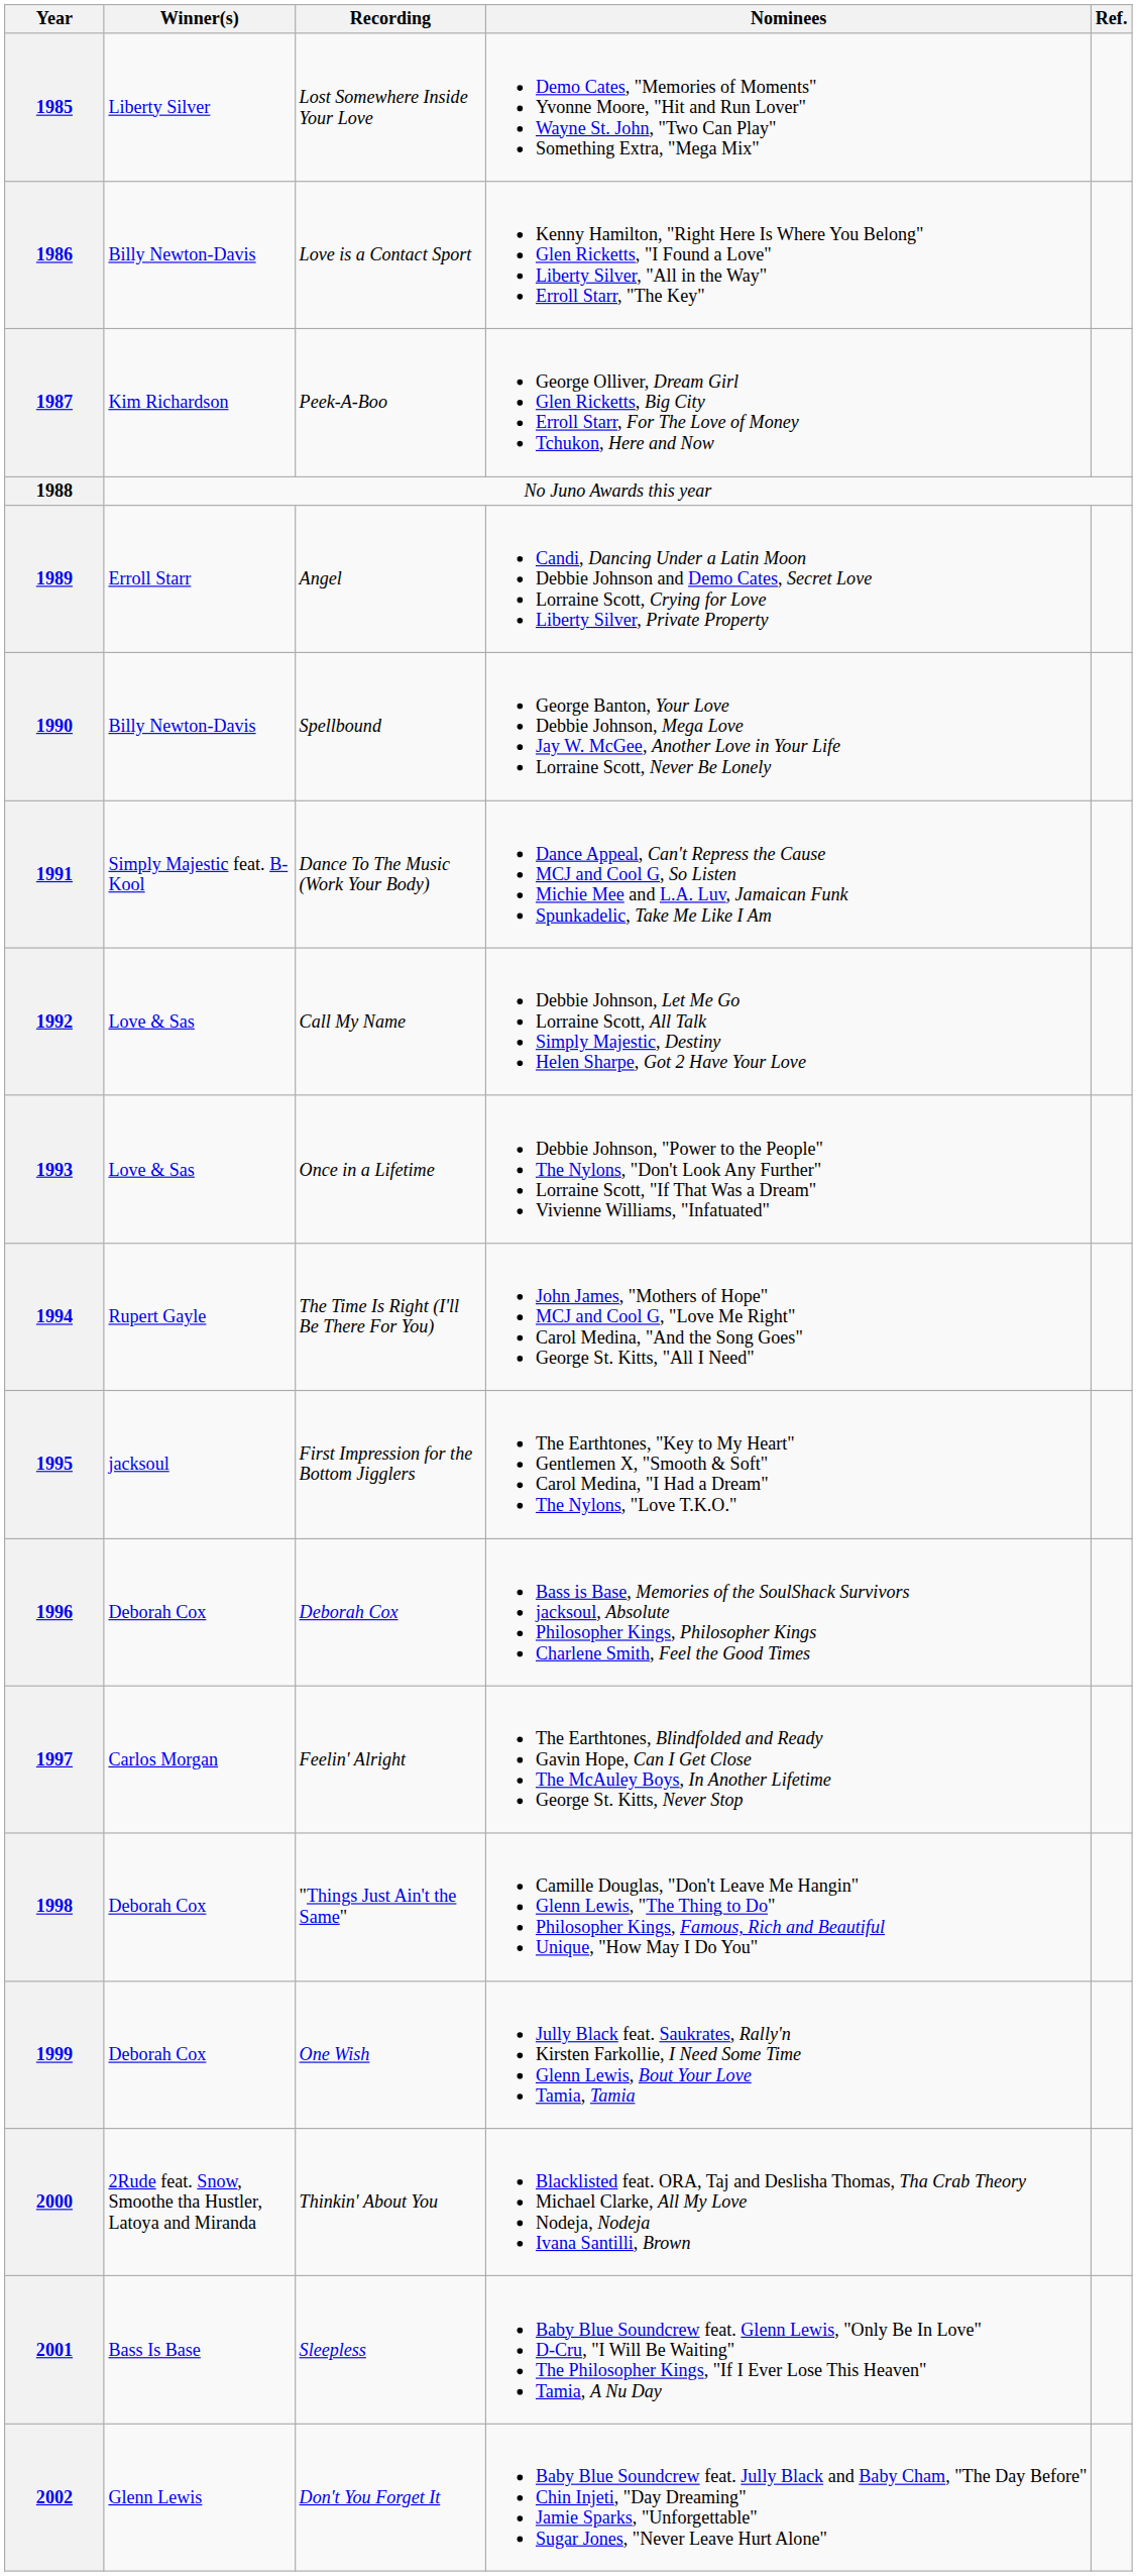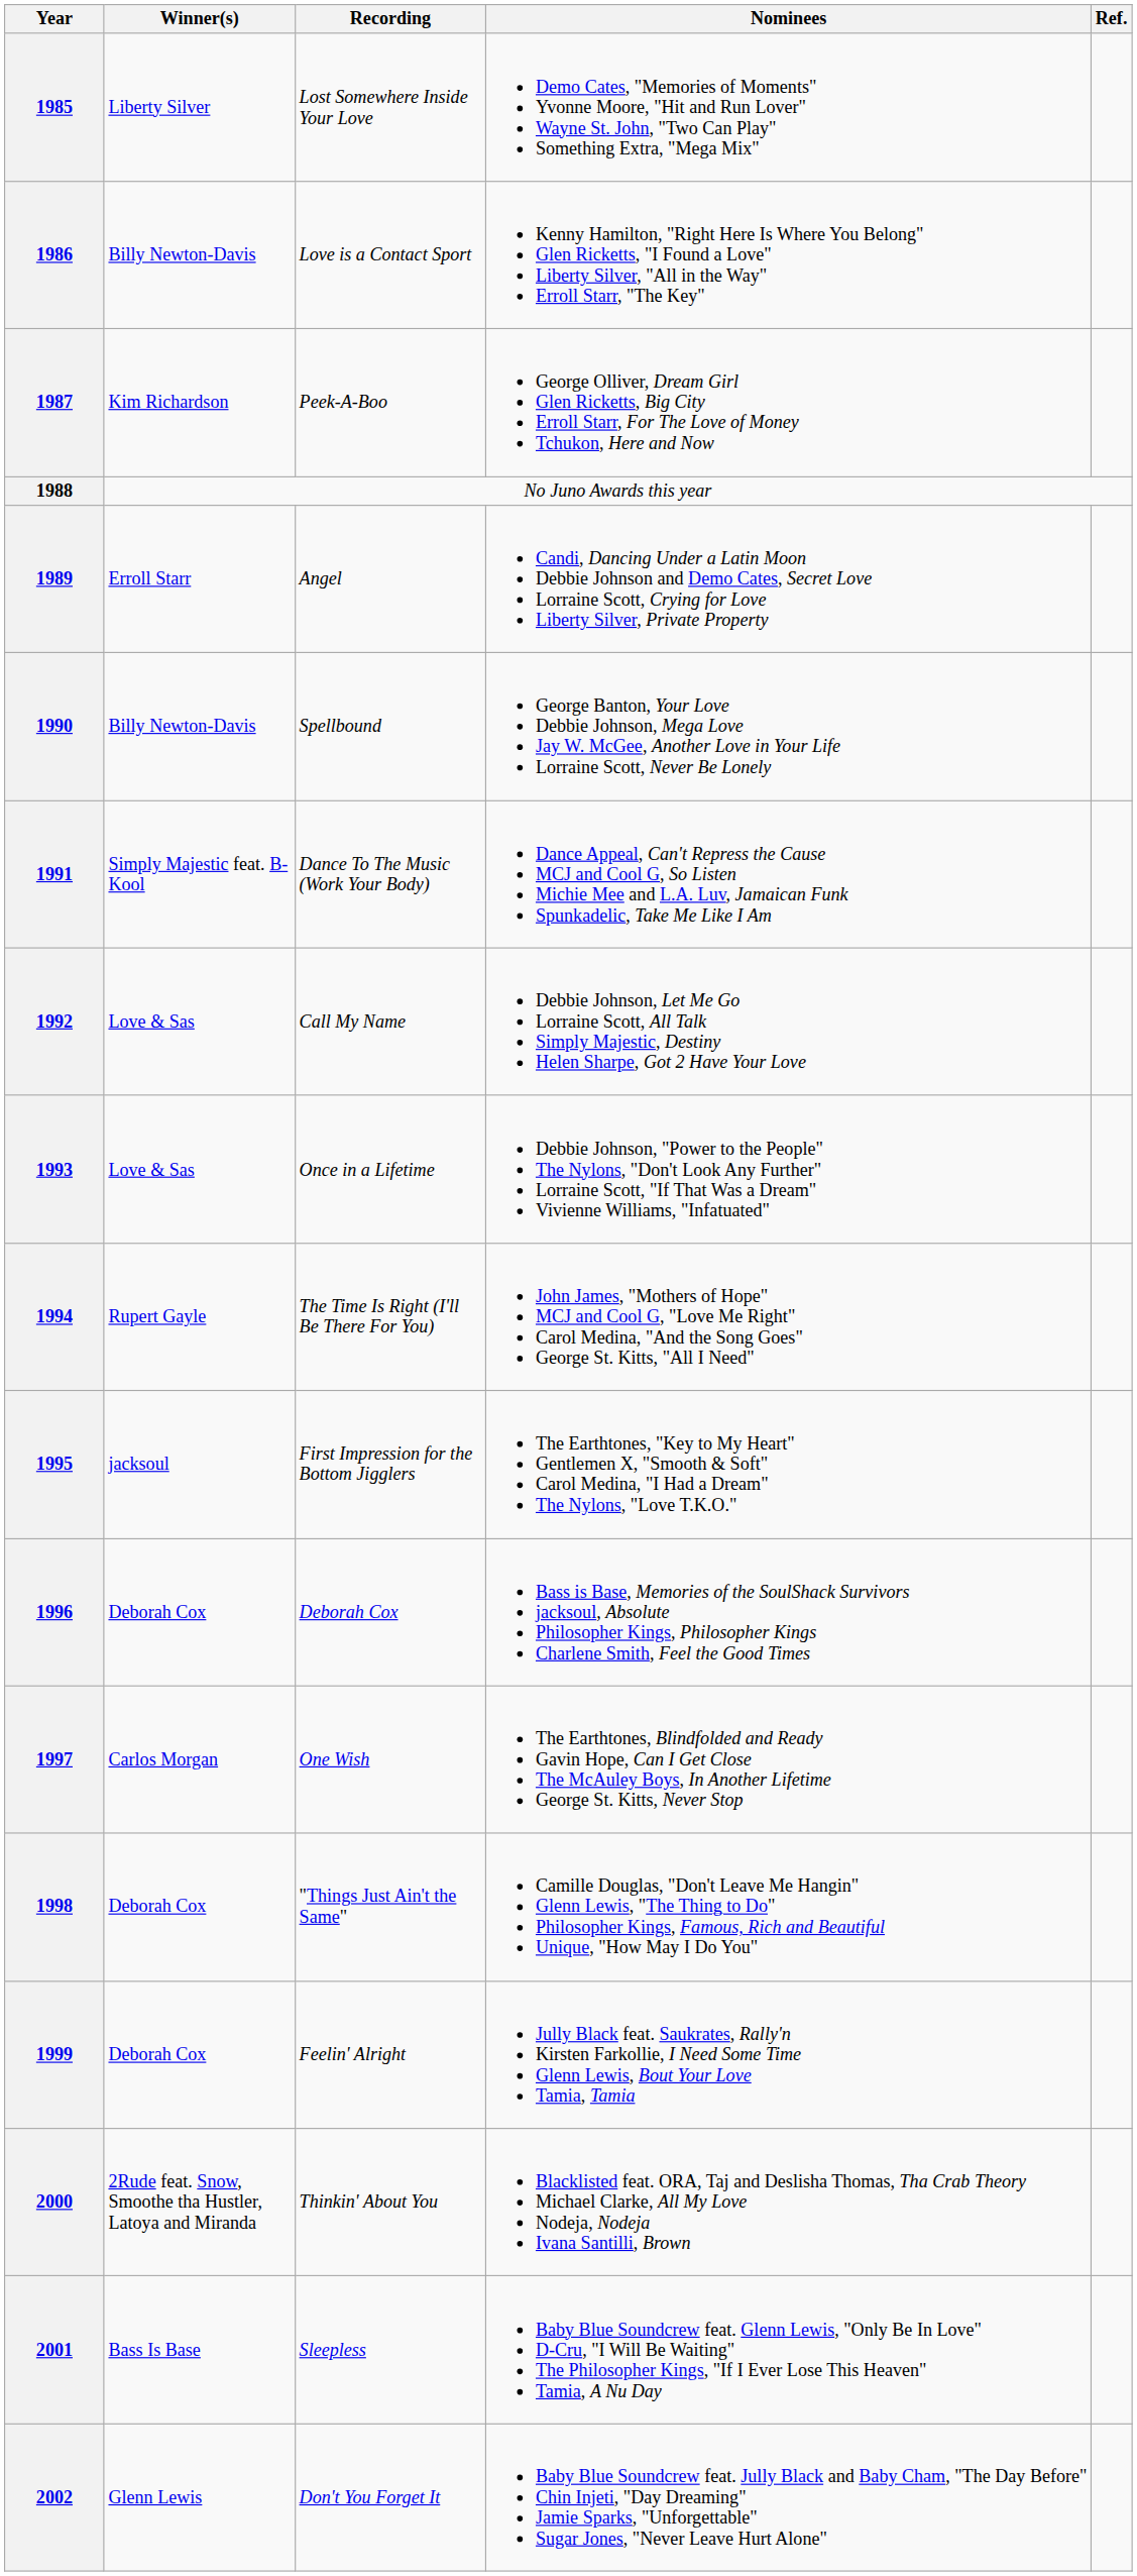 <table class="wikitable sortable">
 <tr>
 <th scope="col" style="width:5em;">Year</th>
 <th scope="col" style="width:10em;">Winner(s)</th>
 <th scope="col" style="width:10em;">Recording</th>
 <th scope="col" class="unsortable">Nominees</th>
 <th scope="col" class="unsortable">Ref.</th>
 </tr>
 <tr>
 <th scope="row"><a href='#'>1985</a></th>
 <td><a href='#'>Liberty Silver</a></td>
 <td><em>Lost Somewhere Inside Your Love</em></td>
 <td><br><ul><li><a href='#'>Demo Cates</a>, "Memories of Moments"</li><li>Yvonne Moore, "Hit and Run Lover"</li><li><a href='#'>Wayne St. John</a>, "Two Can Play"</li><li>Something Extra, "Mega Mix"</li></ul></td>
 <td></td>
 </tr>
 <tr>
 <th scope="row"><a href='#'>1986</a></th>
 <td><a href='#'>Billy Newton-Davis</a></td>
 <td><em>Love is a Contact Sport</em></td>
 <td><br><ul><li>Kenny Hamilton, "Right Here Is Where You Belong"</li><li><a href='#'>Glen Ricketts</a>, "I Found a Love"</li><li><a href='#'>Liberty Silver</a>, "All in the Way"</li><li><a href='#'>Erroll Starr</a>, "The Key"</li></ul></td>
 <td></td>
 </tr>
 <tr>
 <th scope="row"><a href='#'>1987</a></th>
 <td><a href='#'>Kim Richardson</a></td>
 <td><em>Peek-A-Boo</em></td>
 <td><br><ul><li>George Olliver, <em>Dream Girl</em></li><li><a href='#'>Glen Ricketts</a>, <em>Big City</em></li><li><a href='#'>Erroll Starr</a>, <em>For The Love of Money</em></li><li><a href='#'>Tchukon</a>, <em>Here and Now</em></li></ul></td>
 <td></td>
 </tr>
 <tr>
 <th scope="row">1988</th>
 <td colspan=4 align=center><em>No Juno Awards this year</em></td>
 </tr>
 <tr>
 <th scope="row"><a href='#'>1989</a></th>
 <td><a href='#'>Erroll Starr</a></td>
 <td><em>Angel</em></td>
 <td><br><ul><li><a href='#'>Candi</a>, <em>Dancing Under a Latin Moon</em></li><li>Debbie Johnson and <a href='#'>Demo Cates</a>, <em>Secret Love</em></li><li>Lorraine Scott, <em>Crying for Love</em></li><li><a href='#'>Liberty Silver</a>, <em>Private Property</em></li></ul></td>
 <td></td>
 </tr>
 <tr>
 <th scope="row"><a href='#'>1990</a></th>
 <td><a href='#'>Billy Newton-Davis</a></td>
 <td><em>Spellbound</em></td>
 <td><br><ul><li>George Banton, <em>Your Love</em></li><li>Debbie Johnson, <em>Mega Love</em></li><li><a href='#'>Jay W. McGee</a>, <em>Another Love in Your Life</em></li><li>Lorraine Scott, <em>Never Be Lonely</em></li></ul></td>
 <td></td>
 </tr>
 <tr>
 <th scope="row"><a href='#'>1991</a></th>
 <td><a href='#'>Simply Majestic</a> feat. <a href='#'>B-Kool</a></td>
 <td><em>Dance To The Music (Work Your Body)</em></td>
 <td><br><ul><li><a href='#'>Dance Appeal</a>, <em>Can't Repress the Cause</em></li><li><a href='#'>MCJ and Cool G</a>, <em>So Listen</em></li><li><a href='#'>Michie Mee</a> and <a href='#'>L.A. Luv</a>, <em>Jamaican Funk</em></li><li><a href='#'>Spunkadelic</a>, <em>Take Me Like I Am</em></li></ul></td>
 <td></td>
 </tr>
 <tr>
 <th scope="row"><a href='#'>1992</a></th>
 <td><a href='#'>Love & Sas</a></td>
 <td><em>Call My Name</em></td>
 <td><br><ul><li>Debbie Johnson, <em>Let Me Go</em></li><li>Lorraine Scott, <em>All Talk</em></li><li><a href='#'>Simply Majestic</a>, <em>Destiny</em></li><li><a href='#'>Helen Sharpe</a>, <em>Got 2 Have Your Love</em></li></ul></td>
 <td></td>
 </tr>
 <tr>
 <th scope="row"><a href='#'>1993</a></th>
 <td><a href='#'>Love & Sas</a></td>
 <td><em>Once in a Lifetime</em></td>
 <td><br><ul><li>Debbie Johnson, "Power to the People"</li><li><a href='#'>The Nylons</a>, "Don't Look Any Further"</li><li>Lorraine Scott, "If That Was a Dream"</li><li>Vivienne Williams, "Infatuated"</li></ul></td>
 <td></td>
 </tr>
 <tr>
 <th scope="row"><a href='#'>1994</a></th>
 <td><a href='#'>Rupert Gayle</a></td>
 <td><em>The Time Is Right (I'll Be There For You)</em></td>
 <td><br><ul><li><a href='#'>John James</a>, "Mothers of Hope"</li><li><a href='#'>MCJ and Cool G</a>, "Love Me Right"</li><li>Carol Medina, "And the Song Goes"</li><li>George St. Kitts, "All I Need"</li></ul></td>
 <td></td>
 </tr>
 <tr>
 <th scope="row"><a href='#'>1995</a></th>
 <td><a href='#'>jacksoul</a></td>
 <td><em>First Impression for the Bottom Jigglers</em></td>
 <td><br><ul><li>The Earthtones, "Key to My Heart"</li><li>Gentlemen X, "Smooth & Soft"</li><li>Carol Medina, "I Had a Dream"</li><li><a href='#'>The Nylons</a>, "Love T.K.O."</li></ul></td>
 <td></td>
 </tr>
 <tr>
 <th scope="row"><a href='#'>1996</a></th>
 <td><a href='#'>Deborah Cox</a></td>
 <td><em><a href='#'>Deborah Cox</a></em></td>
 <td><br><ul><li><a href='#'>Bass is Base</a>, <em>Memories of the SoulShack Survivors</em></li><li><a href='#'>jacksoul</a>, <em>Absolute</em></li><li><a href='#'>Philosopher Kings</a>, <em>Philosopher Kings</em></li><li><a href='#'>Charlene Smith</a>, <em>Feel the Good Times</em></li></ul></td>
 <td></td>
 </tr>
 <tr>
 <th scope="row"><a href='#'>1997</a></th>
 <td><a href='#'>Carlos Morgan</a></td>
-<td><em>Feelin' Alright</em></td>
+<td><em><a href='#'>One Wish</a></em></td>
 <td><br><ul><li>The Earthtones, <em>Blindfolded and Ready</em></li><li>Gavin Hope, <em>Can I Get Close</em></li><li><a href='#'>The McAuley Boys</a>, <em>In Another Lifetime</em></li><li>George St. Kitts, <em>Never Stop</em></li></ul></td>
 <td></td>
 </tr>
 <tr>
 <th scope="row"><a href='#'>1998</a></th>
 <td><a href='#'>Deborah Cox</a></td>
 <td>"<a href='#'>Things Just Ain't the Same</a>"</td>
 <td><br><ul><li>Camille Douglas, "Don't Leave Me Hangin"</li><li><a href='#'>Glenn Lewis</a>, "<a href='#'>The Thing to Do</a>"</li><li><a href='#'>Philosopher Kings</a>, <em><a href='#'>Famous, Rich and Beautiful</a></em></li><li><a href='#'>Unique</a>, "How May I Do You"</li></ul></td>
 <td></td>
 </tr>
 <tr>
 <th scope="row"><a href='#'>1999</a></th>
 <td><a href='#'>Deborah Cox</a></td>
-<td><em><a href='#'>One Wish</a></em></td>
+<td><em>Feelin' Alright</em></td>
 <td><br><ul><li><a href='#'>Jully Black</a> feat. <a href='#'>Saukrates</a>, <em>Rally'n</em></li><li>Kirsten Farkollie, <em>I Need Some Time</em></li><li><a href='#'>Glenn Lewis</a>, <em><a href='#'>Bout Your Love</a></em></li><li><a href='#'>Tamia</a>, <em><a href='#'>Tamia</a></em></li></ul></td>
 <td></td>
 </tr>
 <tr>
 <th scope="row"><a href='#'>2000</a></th>
 <td><a href='#'>2Rude</a> feat. <a href='#'>Snow</a>, Smoothe tha Hustler, Latoya and Miranda</td>
 <td><em>Thinkin' About You</em></td>
 <td><br><ul><li><a href='#'>Blacklisted</a> feat. ORA, Taj and Deslisha Thomas, <em>Tha Crab Theory</em></li><li>Michael Clarke, <em>All My Love</em></li><li>Nodeja, <em>Nodeja</em></li><li><a href='#'>Ivana Santilli</a>, <em>Brown</em></li></ul></td>
 <td></td>
 </tr>
 <tr>
 <th scope="row"><a href='#'>2001</a></th>
 <td><a href='#'>Bass Is Base</a></td>
 <td><em><a href='#'>Sleepless</a></em></td>
 <td><br><ul><li><a href='#'>Baby Blue Soundcrew</a> feat. <a href='#'>Glenn Lewis</a>, "Only Be In Love"</li><li><a href='#'>D-Cru</a>, "I Will Be Waiting"</li><li><a href='#'>The Philosopher Kings</a>, "If I Ever Lose This Heaven"</li><li><a href='#'>Tamia</a>, <em>A Nu Day</em></li></ul></td>
 <td></td>
 </tr>
 <tr>
 <th scope="row"><a href='#'>2002</a></th>
 <td><a href='#'>Glenn Lewis</a></td>
 <td><em><a href='#'>Don't You Forget It</a></em></td>
 <td><br><ul><li><a href='#'>Baby Blue Soundcrew</a> feat. <a href='#'>Jully Black</a> and <a href='#'>Baby Cham</a>, "The Day Before"</li><li><a href='#'>Chin Injeti</a>, "Day Dreaming"</li><li><a href='#'>Jamie Sparks</a>, "Unforgettable"</li><li><a href='#'>Sugar Jones</a>, "Never Leave Hurt Alone"</li></ul></td>
 <td></td>
 </tr>
 </table>
